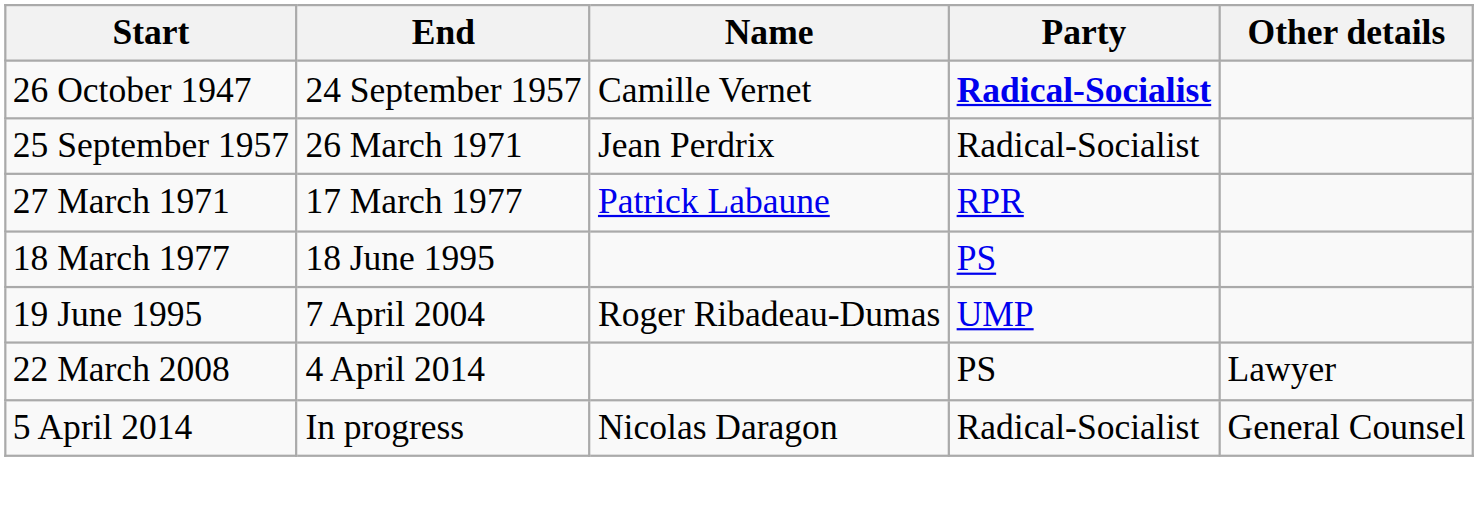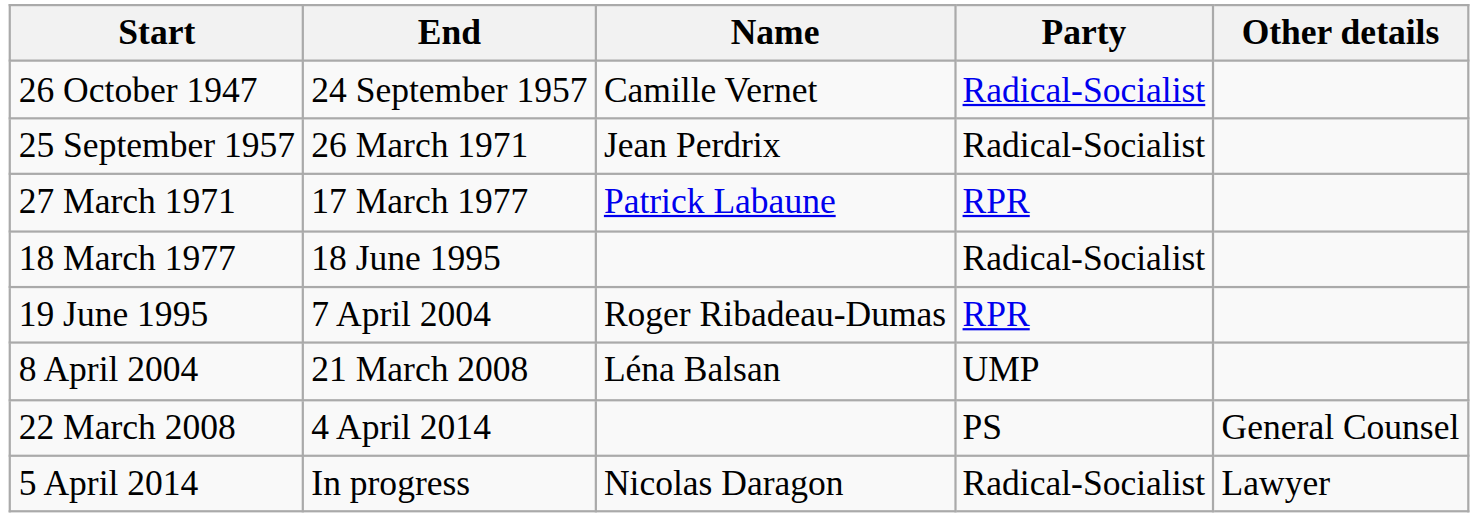 <table border="1" class="wikitable" style="margin:1em auto;">
 <tr>
 <th>Start</th>
 <th>End</th>
 <th>Name</th>
 <th>Party</th>
 <th>Other details</th>
 </tr>
 <tr>
 <td>26 October 1947</td>
 <td>24 September 1957</td>
 <td>Camille Vernet</td>
-<td><strong><a href='#'>Radical-Socialist</a></strong></td>
+<td><a href='#'>Radical-Socialist</a></td>
 <td></td>
 </tr>
 <tr>
 <td>25 September 1957</td>
 <td>26 March 1971</td>
 <td>Jean Perdrix</td>
 <td>Radical-Socialist</td>
 <td></td>
 </tr>
 <tr>
 <td>27 March 1971</td>
 <td>17 March 1977</td>
 <td><a href='#'>Patrick Labaune</a></td>
 <td><a href='#'>RPR</a></td>
 <td></td>
 </tr>
 <tr>
 <td>18 March 1977</td>
 <td>18 June 1995</td>
 <td></td>
-<td><a href='#'>PS</a></td>
+<td>Radical-Socialist</td>
 <td></td>
 </tr>
 <tr>
 <td>19 June 1995</td>
 <td>7 April 2004</td>
 <td>Roger Ribadeau-Dumas</td>
-<td><a href='#'>UMP</a></td>
+<td><a href='#'>RPR</a></td>
+<td></td>
+</tr>
+<tr>
+<td>8 April 2004</td>
+<td>21 March 2008</td>
+<td>Léna Balsan</td>
+<td>UMP</td>
 <td></td>
 </tr>
 <tr>
 <td>22 March 2008</td>
 <td>4 April 2014</td>
 <td></td>
 <td>PS</td>
-<td>Lawyer</td>
+<td>General Counsel</td>
 </tr>
 <tr>
 <td>5 April 2014</td>
 <td>In progress</td>
 <td>Nicolas Daragon</td>
 <td>Radical-Socialist</td>
-<td>General Counsel</td>
+<td>Lawyer</td>
 </tr>
 </table>
